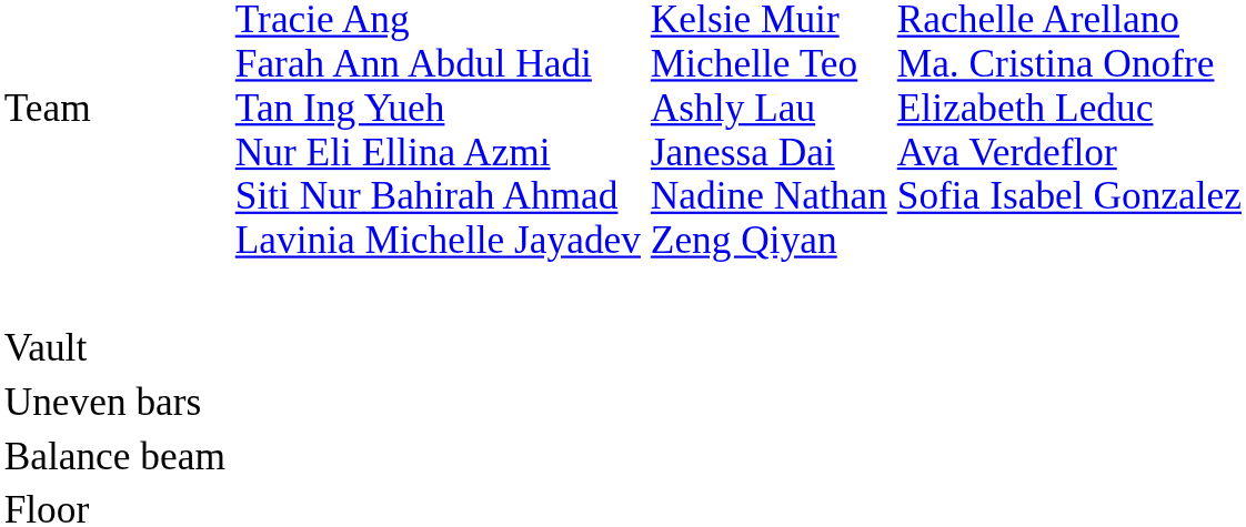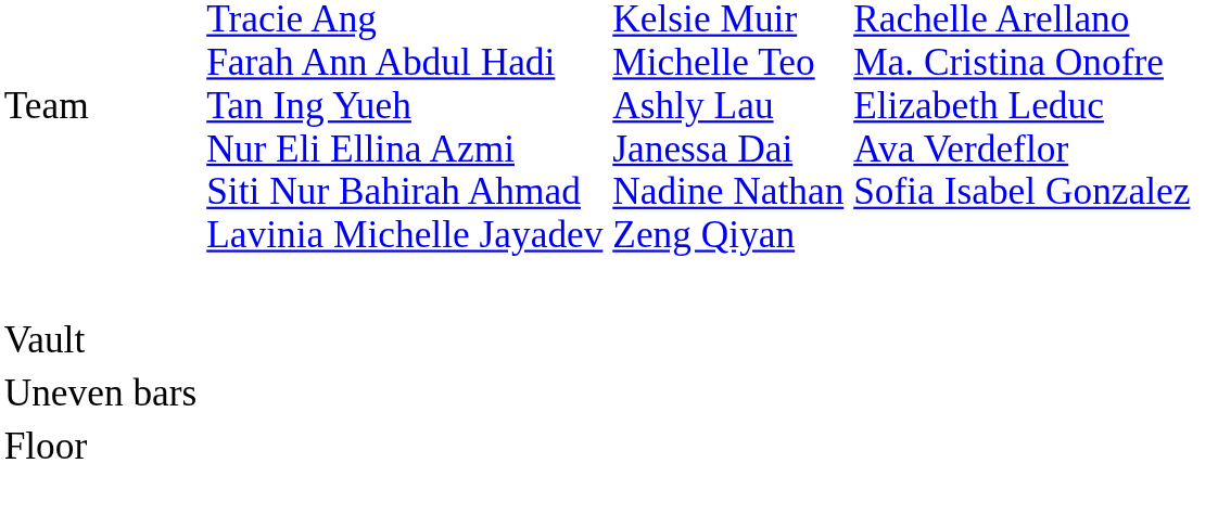 <table>
 <tr>
 <td>Team<br></td>
 <td><br><a href='#'>Tracie Ang</a><br><a href='#'>Farah Ann Abdul Hadi</a><br><a href='#'>Tan Ing Yueh</a><br><a href='#'>Nur Eli Ellina Azmi</a><br><a href='#'>Siti Nur Bahirah Ahmad</a><br><a href='#'>Lavinia Michelle Jayadev</a></td>
 <td><br><a href='#'>Kelsie Muir</a><br><a href='#'>Michelle Teo</a><br><a href='#'>Ashly Lau</a><br><a href='#'>Janessa Dai</a><br><a href='#'>Nadine Nathan</a><br><a href='#'>Zeng Qiyan</a></td>
 <td valign="top"><br><a href='#'>Rachelle Arellano</a><br><a href='#'>Ma. Cristina Onofre</a><br><a href='#'>Elizabeth Leduc</a><br><a href='#'>Ava Verdeflor</a><br><a href='#'>Sofia Isabel Gonzalez</a></td>
 </tr>
 <tr>
 <td><br></td>
 <td></td>
 <td></td>
 <td></td>
 </tr>
 <tr>
 <td>Vault<br></td>
 <td></td>
 <td></td>
 <td></td>
 </tr>
 <tr>
 <td>Uneven bars<br></td>
 <td></td>
 <td></td>
 <td></td>
 </tr>
 <tr>
-<td>Balance beam<br></td>
-<td></td>
-<td></td>
-<td></td>
-</tr>
-<tr>
 <td>Floor<br></td>
 <td></td>
 <td></td>
 <td></td>
 </tr>
 </table>
